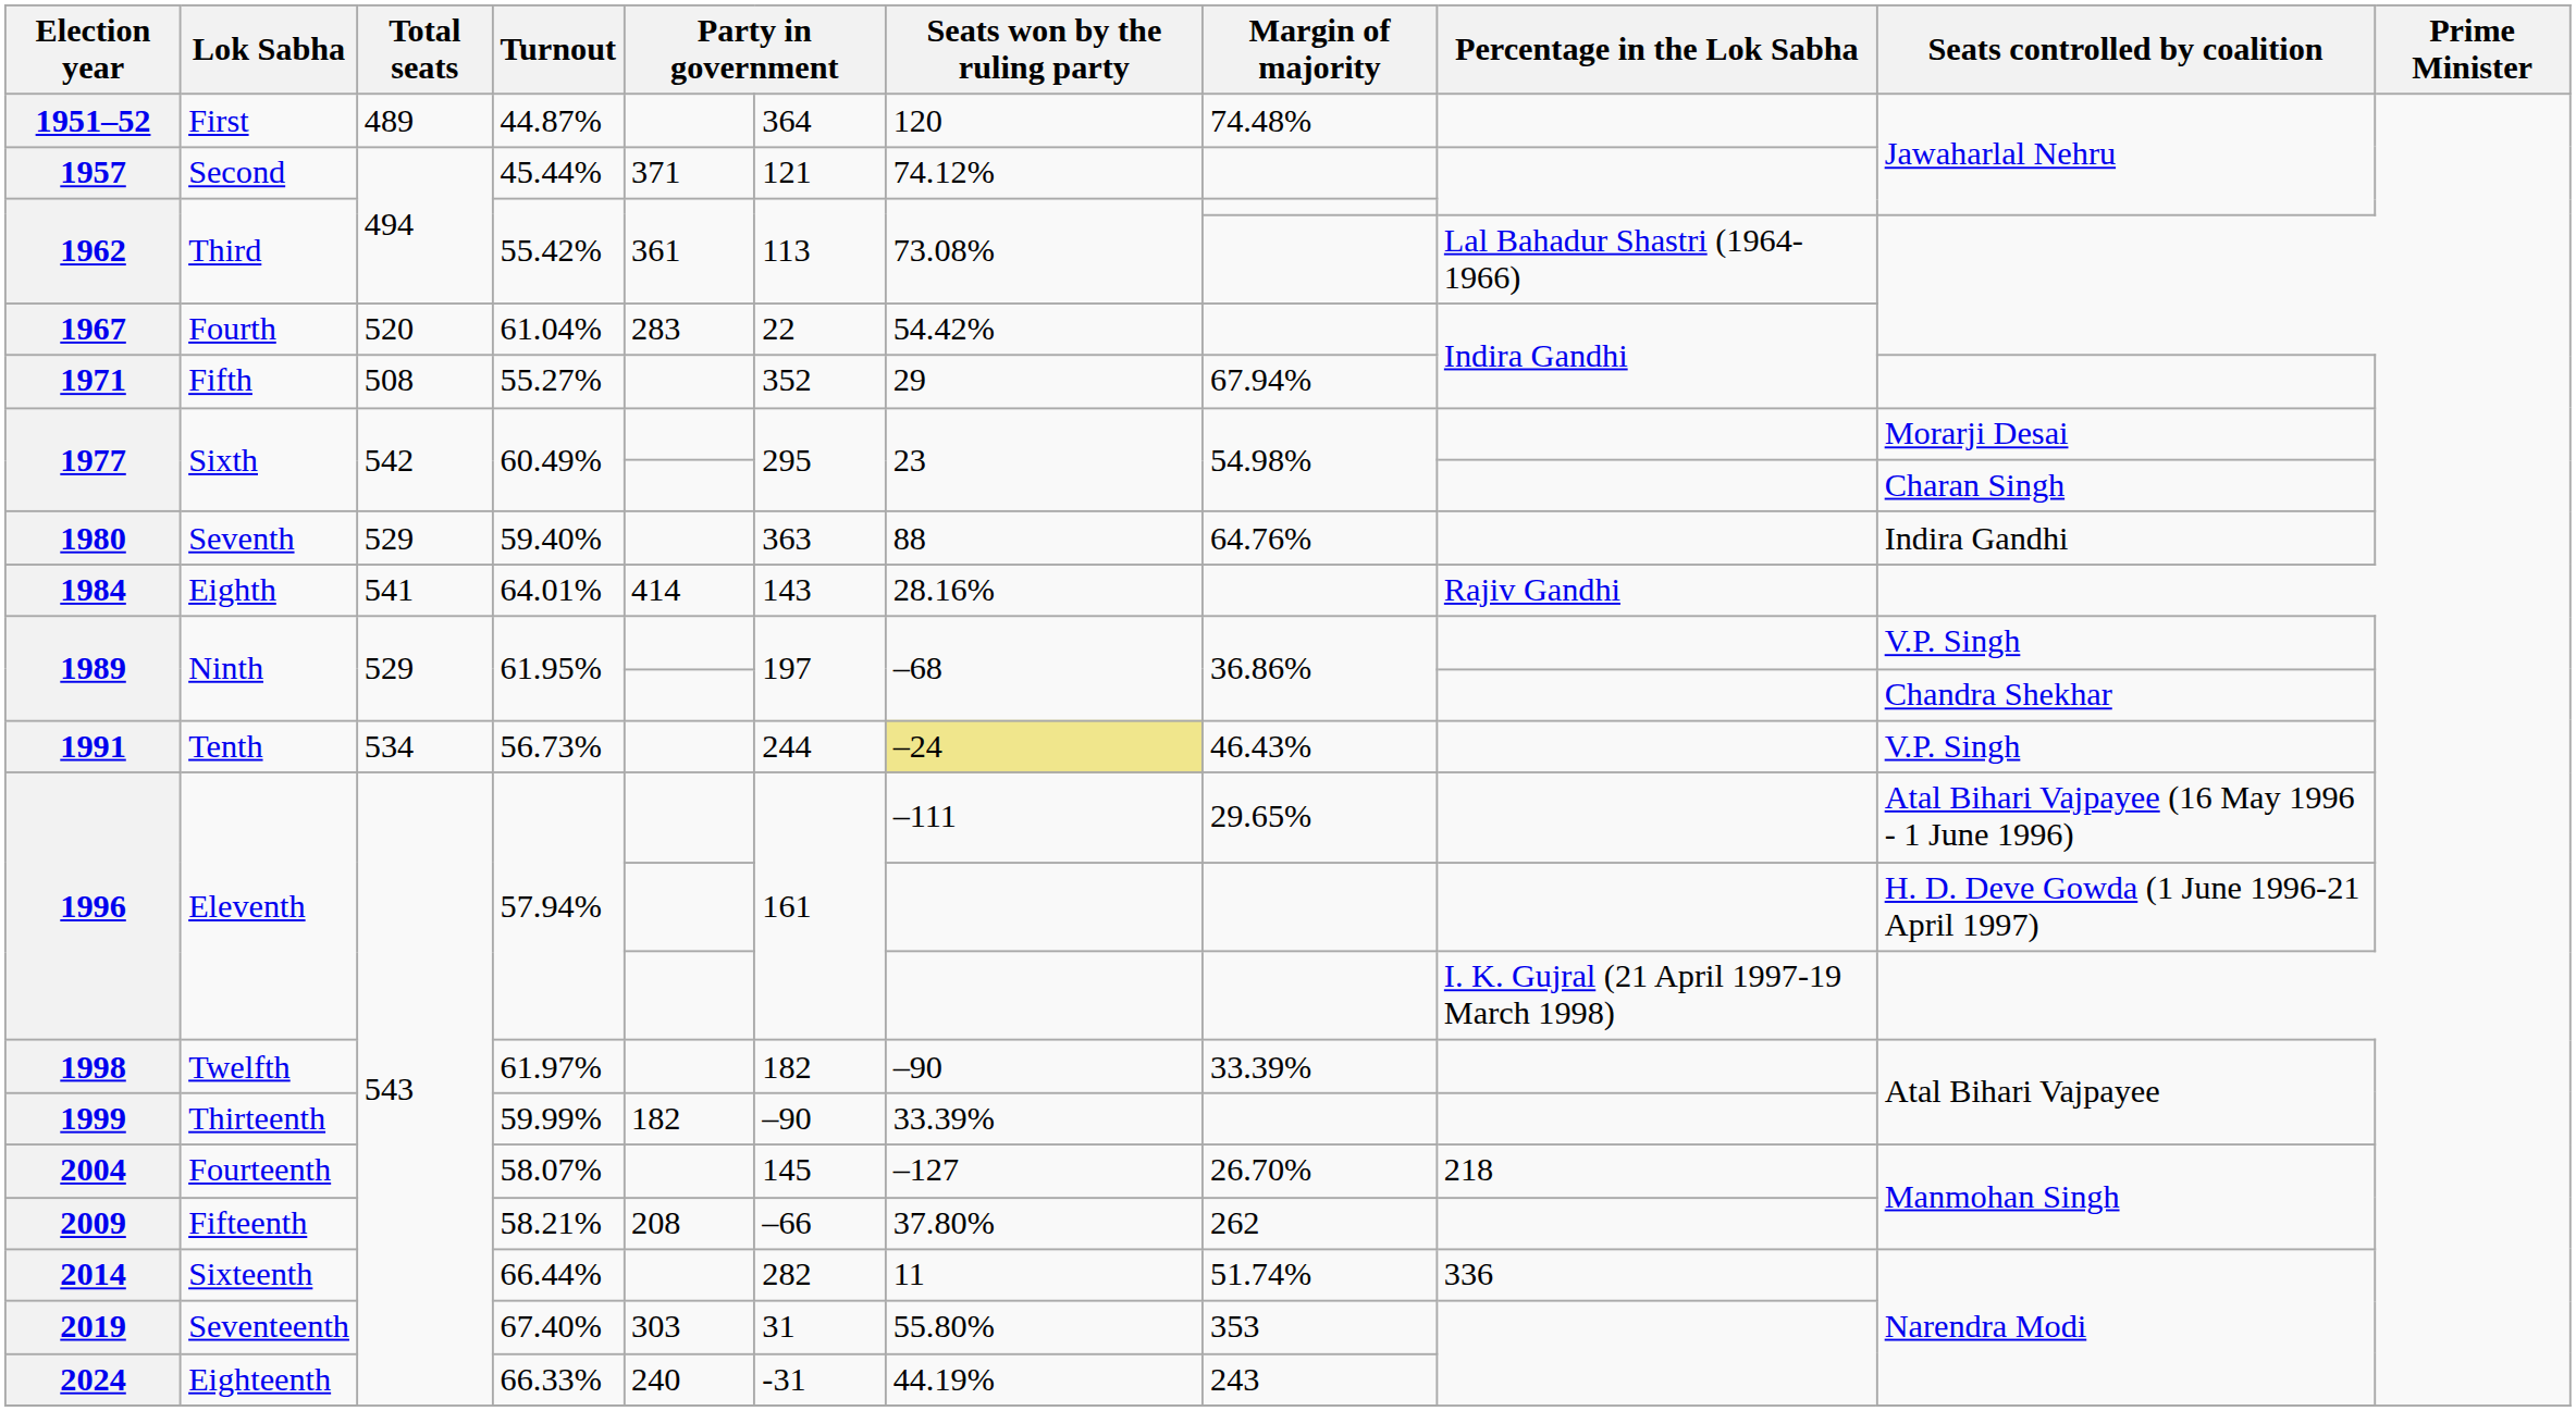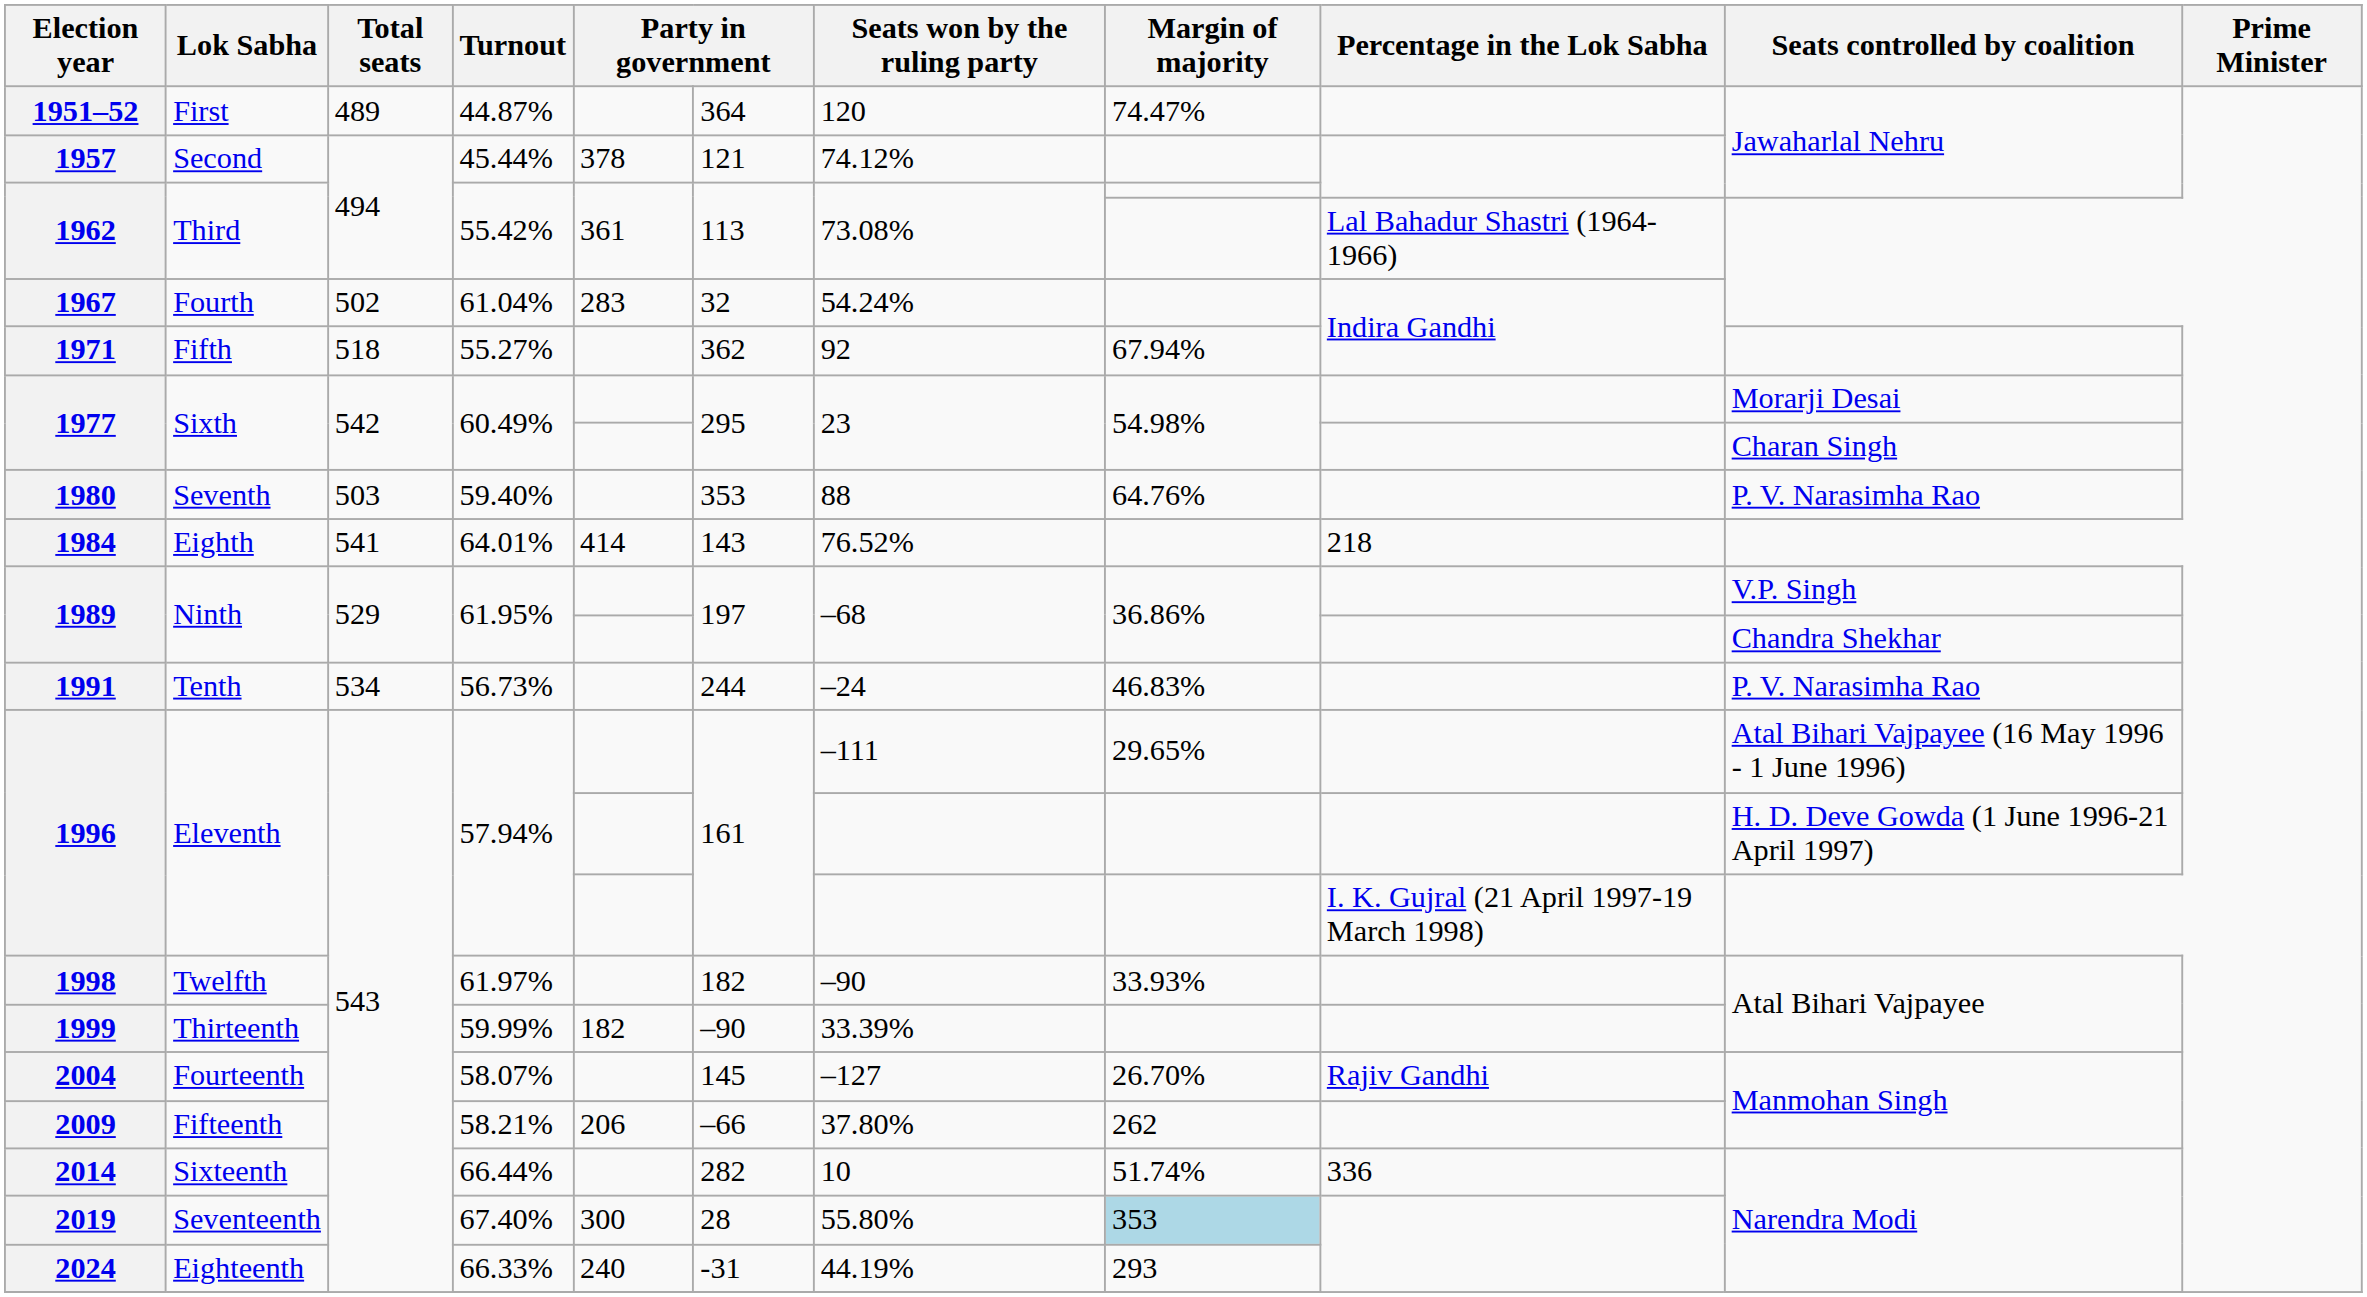 <table class="wikitable sortable plainrowheaders">
 <tr>
 <th scope="col">Election year</th>
 <th scope="col">Lok Sabha</th>
 <th scope="col">Total seats</th>
 <th scope="col">Turnout</th>
 <th scope="col" colspan="2">Party in government</th>
 <th scope="col">Seats won by the ruling party</th>
 <th scope="col">Margin of majority</th>
 <th scope="col">Percentage in the Lok Sabha</th>
 <th scope="col">Seats controlled by coalition</th>
 <th scope="col">Prime Minister</th>
 </tr>
 <tr>
 <th scope="row"><a href='#'>1951–52</a></th>
 <td><a href='#'>First</a></td>
 <td>489</td>
 <td>44.87%</td>
 <td></td>
 <td>364</td>
 <td>120</td>
-<td>74.48%</td>
+<td>74.47%</td>
 <td></td>
 <td rowspan=3><a href='#'>Jawaharlal Nehru</a></td>
 </tr>
 <tr>
 <th scope="row"><a href='#'>1957</a></th>
 <td><a href='#'>Second</a></td>
 <td rowspan="3">494</td>
 <td>45.44%</td>
-<td>371</td>
+<td>378</td>
 <td>121</td>
 <td>74.12%</td>
 <td></td>
 </tr>
 <tr>
 <th scope="row" rowspan="2"><a href='#'>1962</a></th>
 <td rowspan="2"><a href='#'>Third</a></td>
 <td rowspan="2">55.42%</td>
 <td rowspan="2">361</td>
 <td rowspan="2">113</td>
 <td rowspan="2">73.08%</td>
 <td></td>
 </tr>
 <tr>
 <td></td>
 <td><a href='#'>Lal Bahadur Shastri</a> (1964-1966)</td>
 </tr>
 <tr>
 <th scope="row"><a href='#'>1967</a></th>
 <td><a href='#'>Fourth</a></td>
-<td>520</td>
+<td>502</td>
 <td>61.04%</td>
 <td>283</td>
-<td>22</td>
-<td>54.42%</td>
+<td>32</td>
+<td>54.24%</td>
 <td></td>
 <td rowspan=2><a href='#'>Indira Gandhi</a></td>
 </tr>
 <tr>
 <th scope="row"><a href='#'>1971</a></th>
 <td><a href='#'>Fifth</a></td>
-<td>508</td>
+<td>518</td>
 <td>55.27%</td>
 <td></td>
-<td>352</td>
-<td>29</td>
+<td>362</td>
+<td>92</td>
 <td>67.94%</td>
 <td></td>
 </tr>
 <tr>
 <th scope="row" rowspan="2"><a href='#'>1977</a></th>
 <td rowspan="2"><a href='#'>Sixth</a></td>
 <td rowspan="2">542</td>
 <td rowspan="2">60.49%</td>
 <td></td>
 <td rowspan="2">295</td>
 <td rowspan="2">23</td>
 <td rowspan="2">54.98%</td>
 <td></td>
 <td><a href='#'>Morarji Desai</a></td>
 </tr>
 <tr>
 <td></td>
 <td></td>
 <td><a href='#'>Charan Singh</a></td>
 </tr>
 <tr>
 <th scope="row"><a href='#'>1980</a></th>
 <td><a href='#'>Seventh</a></td>
-<td>529</td>
+<td>503</td>
 <td>59.40%</td>
 <td></td>
-<td>363</td>
+<td>353</td>
 <td>88</td>
 <td>64.76%</td>
 <td></td>
-<td>Indira Gandhi</td>
+<td><a href='#'>P. V. Narasimha Rao</a></td>
 </tr>
 <tr>
 <th scope="row"><a href='#'>1984</a></th>
 <td><a href='#'>Eighth</a></td>
 <td>541</td>
 <td>64.01%</td>
 <td>414</td>
 <td>143</td>
-<td>28.16%</td>
+<td>76.52%</td>
 <td></td>
-<td><a href='#'>Rajiv Gandhi </a></td>
+<td>218</td>
 </tr>
 <tr>
 <th scope="row" rowspan="2"><a href='#'>1989</a></th>
 <td rowspan="2"><a href='#'>Ninth</a></td>
 <td rowspan="2">529</td>
 <td rowspan="2">61.95%</td>
 <td></td>
 <td rowspan="2">197</td>
 <td rowspan="2">–68</td>
 <td rowspan="2">36.86%</td>
 <td></td>
 <td><a href='#'>V.P. Singh </a></td>
 </tr>
 <tr>
 <td></td>
 <td></td>
 <td><a href='#'>Chandra Shekhar</a></td>
 </tr>
 <tr>
 <th scope="row"><a href='#'>1991</a></th>
 <td><a href='#'>Tenth</a></td>
 <td>534</td>
 <td>56.73%</td>
 <td></td>
 <td>244</td>
-<td style="background: khaki;">–24</td>
-<td>46.43%</td>
+<td>–24</td>
+<td>46.83%</td>
 <td></td>
-<td><a href='#'>V.P. Singh </a></td>
+<td><a href='#'>P. V. Narasimha Rao</a></td>
 </tr>
 <tr>
 <th scope="row" rowspan="3"><a href='#'>1996</a></th>
 <td rowspan="3"><a href='#'>Eleventh</a></td>
 <td rowspan="11">543</td>
 <td rowspan="3">57.94%</td>
 <td></td>
 <td rowspan="3">161</td>
 <td>–111</td>
 <td>29.65%</td>
 <td></td>
 <td><a href='#'>Atal Bihari Vajpayee</a> (16 May 1996 - 1 June 1996)</td>
 </tr>
 <tr>
 <td></td>
 <td></td>
 <td></td>
 <td></td>
 <td><a href='#'>H. D. Deve Gowda</a> (1 June 1996-21 April 1997)</td>
 </tr>
 <tr>
 <td></td>
 <td></td>
 <td></td>
 <td><a href='#'>I. K. Gujral</a> (21 April 1997-19 March 1998)</td>
 </tr>
 <tr>
 <th scope="row"><a href='#'>1998</a></th>
 <td><a href='#'>Twelfth</a></td>
 <td>61.97%</td>
 <td></td>
 <td>182</td>
 <td>–90</td>
-<td>33.39%</td>
+<td>33.93%</td>
 <td></td>
 <td rowspan=2>Atal Bihari Vajpayee</td>
 </tr>
 <tr>
 <th scope="row"><a href='#'>1999</a></th>
 <td><a href='#'>Thirteenth</a></td>
 <td>59.99%</td>
 <td>182</td>
 <td>–90</td>
 <td>33.39%</td>
 <td></td>
 </tr>
 <tr>
 <th scope="row"><a href='#'>2004</a></th>
 <td><a href='#'>Fourteenth</a></td>
 <td>58.07%</td>
 <td></td>
 <td>145</td>
 <td>–127</td>
 <td>26.70%</td>
-<td>218</td>
+<td><a href='#'>Rajiv Gandhi </a></td>
 <td rowspan=2><a href='#'>Manmohan Singh</a></td>
 </tr>
 <tr>
 <th scope="row"><a href='#'>2009</a></th>
 <td><a href='#'>Fifteenth</a></td>
 <td>58.21%</td>
-<td>208</td>
+<td>206</td>
 <td>–66</td>
 <td>37.80%</td>
 <td>262</td>
 </tr>
 <tr>
 <th scope="row"><a href='#'>2014</a></th>
 <td><a href='#'>Sixteenth</a></td>
 <td>66.44%</td>
 <td></td>
 <td>282</td>
-<td>11</td>
+<td>10</td>
 <td>51.74%</td>
 <td>336</td>
 <td rowspan=3><a href='#'>Narendra Modi</a></td>
 </tr>
 <tr>
 <th scope="row"><a href='#'>2019</a></th>
 <td><a href='#'>Seventeenth</a></td>
 <td>67.40%</td>
-<td>303</td>
-<td>31</td>
+<td>300</td>
+<td>28</td>
 <td>55.80%</td>
-<td>353</td>
+<td style="background: lightblue;">353</td>
 </tr>
 <tr>
 <th scope="row"><a href='#'>2024</a></th>
 <td><a href='#'>Eighteenth</a></td>
 <td>66.33%</td>
 <td>240</td>
 <td>-31</td>
 <td>44.19%</td>
-<td>243</td>
+<td>293</td>
 </tr>
 <tr>
 </tr>
 </table>
